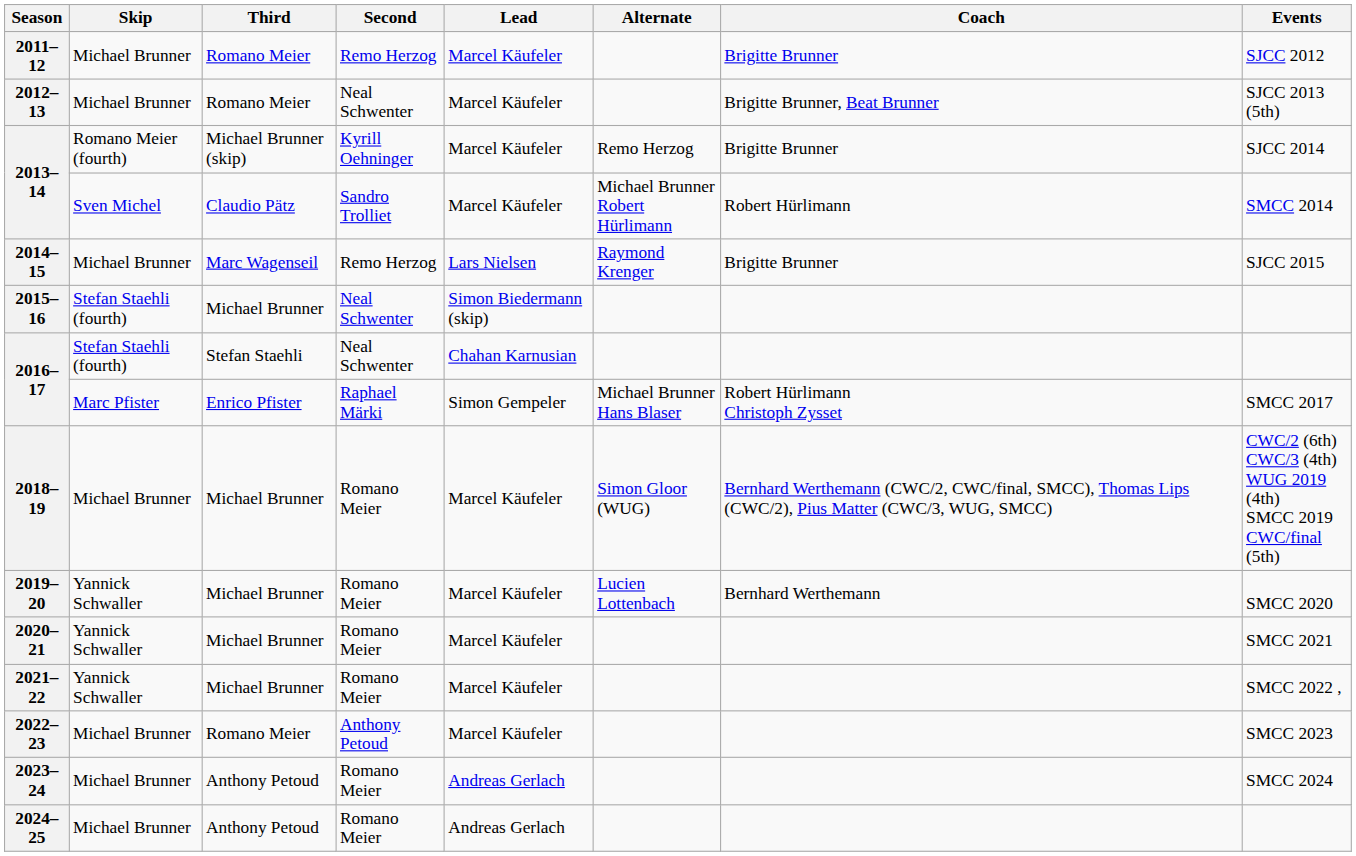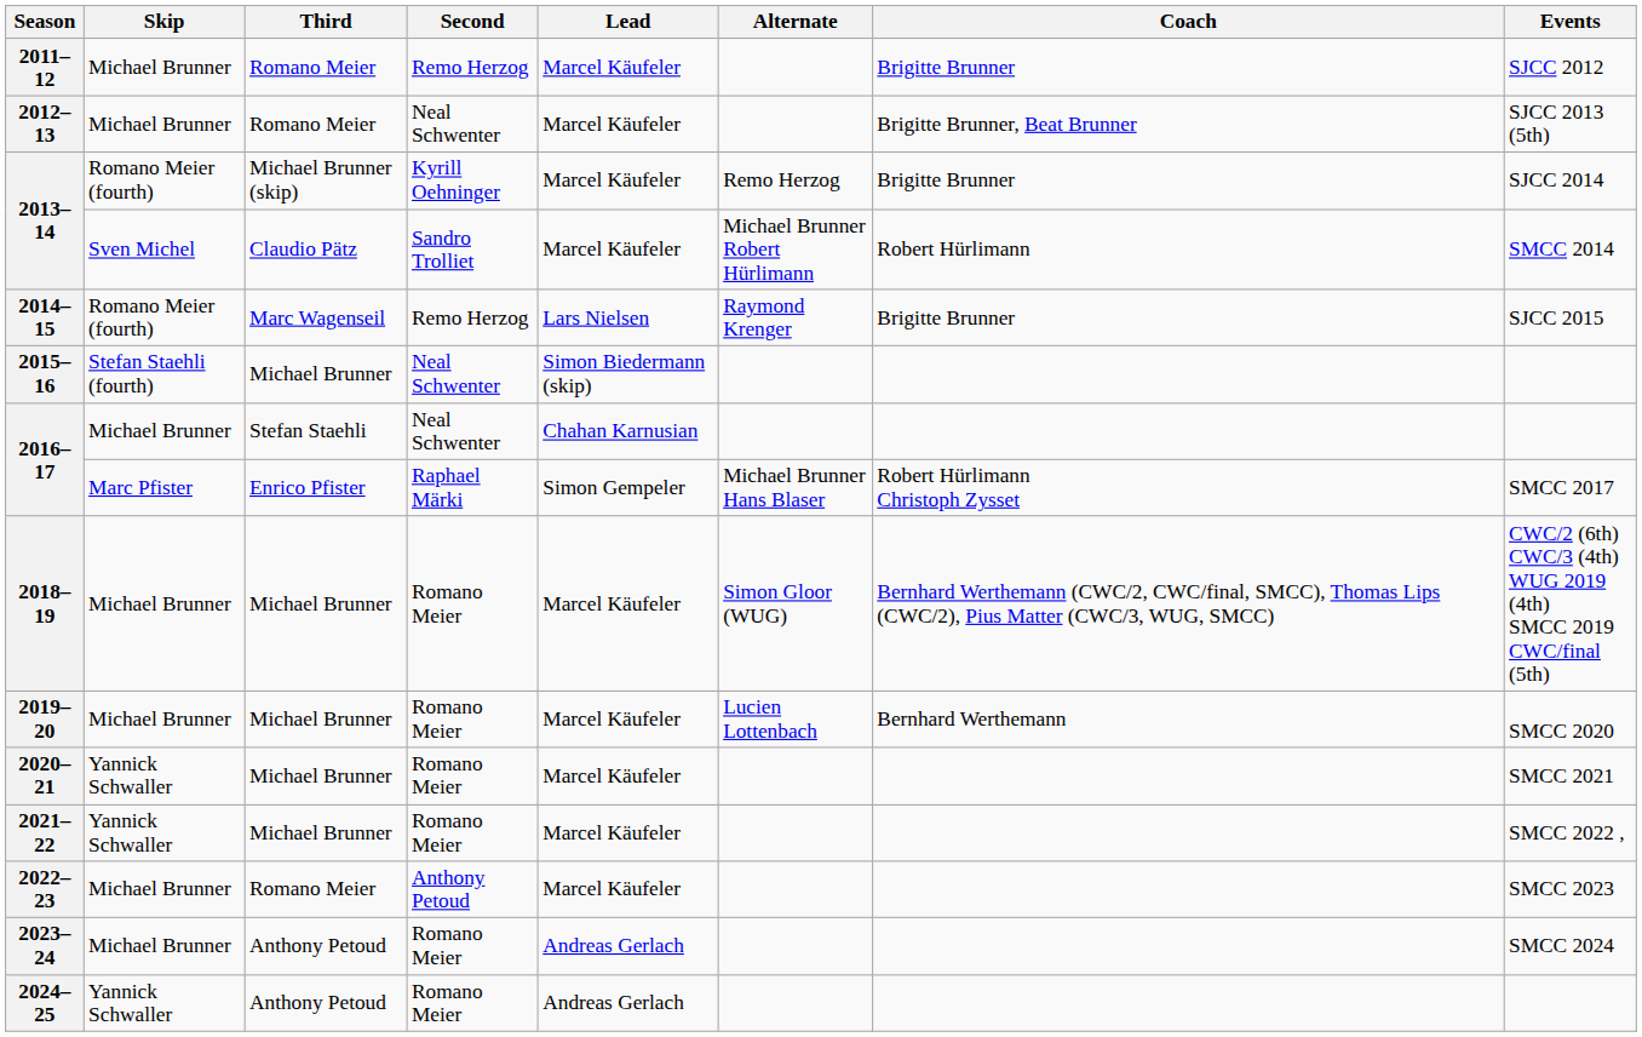 <table class="wikitable">
 <tr>
 <th scope="col">Season</th>
 <th scope="col">Skip</th>
 <th scope="col">Third</th>
 <th scope="col">Second</th>
 <th scope="col">Lead</th>
 <th scope="col">Alternate</th>
 <th scope="col">Coach</th>
 <th scope="col">Events</th>
 </tr>
 <tr>
 <th scope="row">2011–12</th>
 <td>Michael Brunner</td>
 <td><a href='#'>Romano Meier</a></td>
 <td><a href='#'>Remo Herzog</a></td>
 <td><a href='#'>Marcel Käufeler</a></td>
 <td></td>
 <td><a href='#'>Brigitte Brunner</a></td>
 <td><a href='#'>SJCC</a> 2012 </td>
 </tr>
 <tr>
 <th scope="row">2012–13</th>
 <td>Michael Brunner</td>
 <td>Romano Meier</td>
 <td>Neal Schwenter</td>
 <td>Marcel Käufeler</td>
 <td></td>
 <td>Brigitte Brunner, <a href='#'>Beat Brunner</a></td>
 <td>SJCC 2013 (5th)</td>
 </tr>
 <tr>
 <th scope="row" rowspan=2>2013–14</th>
 <td>Romano Meier (fourth)</td>
 <td>Michael Brunner (skip)</td>
 <td><a href='#'>Kyrill Oehninger</a></td>
 <td>Marcel Käufeler</td>
 <td>Remo Herzog</td>
 <td>Brigitte Brunner</td>
 <td>SJCC 2014 </td>
 </tr>
 <tr>
 <td><a href='#'>Sven Michel</a></td>
 <td><a href='#'>Claudio Pätz</a></td>
 <td><a href='#'>Sandro Trolliet</a></td>
 <td>Marcel Käufeler</td>
 <td>Michael Brunner<br><a href='#'>Robert Hürlimann</a></td>
 <td>Robert Hürlimann</td>
 <td><a href='#'>SMCC</a> 2014 </td>
 </tr>
 <tr>
 <th scope="row">2014–15</th>
-<td>Michael Brunner</td>
+<td>Romano Meier (fourth)</td>
 <td><a href='#'>Marc Wagenseil</a></td>
 <td>Remo Herzog</td>
 <td><a href='#'>Lars Nielsen</a></td>
 <td><a href='#'>Raymond Krenger</a></td>
 <td>Brigitte Brunner</td>
 <td>SJCC 2015 </td>
 </tr>
 <tr>
 <th scope="row">2015–16</th>
 <td><a href='#'>Stefan Staehli</a> (fourth)</td>
 <td>Michael Brunner</td>
 <td><a href='#'>Neal Schwenter</a></td>
 <td><a href='#'>Simon Biedermann</a> (skip)</td>
 <td></td>
 <td></td>
 <td></td>
 </tr>
 <tr>
 <th scope="row" rowspan=2>2016–17</th>
-<td><a href='#'>Stefan Staehli</a> (fourth)</td>
+<td>Michael Brunner</td>
 <td>Stefan Staehli</td>
 <td>Neal Schwenter</td>
 <td><a href='#'>Chahan Karnusian</a></td>
 <td></td>
 <td></td>
 <td></td>
 </tr>
 <tr>
 <td><a href='#'>Marc Pfister</a></td>
 <td><a href='#'>Enrico Pfister</a></td>
 <td><a href='#'>Raphael Märki</a></td>
 <td>Simon Gempeler</td>
 <td>Michael Brunner<br><a href='#'>Hans Blaser</a></td>
 <td>Robert Hürlimann<br><a href='#'>Christoph Zysset</a></td>
 <td>SMCC 2017 </td>
 </tr>
 <tr>
 <th scope="row">2018–19</th>
 <td>Michael Brunner</td>
 <td>Michael Brunner</td>
 <td>Romano Meier</td>
 <td>Marcel Käufeler</td>
 <td><a href='#'>Simon Gloor</a> (WUG)</td>
 <td><a href='#'>Bernhard Werthemann</a> (CWC/2, CWC/final, SMCC), <a href='#'>Thomas Lips</a> (CWC/2), <a href='#'>Pius Matter</a> (CWC/3, WUG, SMCC)</td>
 <td><a href='#'>CWC/2</a> (6th)<br><a href='#'>CWC/3</a> (4th)<br><a href='#'>WUG 2019</a> (4th)<br>SMCC 2019 <br><a href='#'>CWC/final</a> (5th)</td>
 </tr>
 <tr>
 <th scope="row">2019–20</th>
-<td>Yannick Schwaller</td>
+<td>Michael Brunner</td>
 <td>Michael Brunner</td>
 <td>Romano Meier</td>
 <td>Marcel Käufeler</td>
 <td><a href='#'>Lucien Lottenbach</a></td>
 <td>Bernhard Werthemann</td>
 <td>  <br> SMCC 2020 </td>
 </tr>
 <tr>
 <th scope="row">2020–21</th>
 <td>Yannick Schwaller</td>
 <td>Michael Brunner</td>
 <td>Romano Meier</td>
 <td>Marcel Käufeler</td>
 <td></td>
 <td></td>
 <td>SMCC 2021 </td>
 </tr>
 <tr>
 <th scope="row">2021–22</th>
 <td>Yannick Schwaller</td>
 <td>Michael Brunner</td>
 <td>Romano Meier</td>
 <td>Marcel Käufeler</td>
 <td></td>
 <td></td>
 <td>SMCC 2022 , </td>
 </tr>
 <tr>
 <th scope="row">2022–23</th>
 <td>Michael Brunner</td>
 <td>Romano Meier</td>
 <td><a href='#'>Anthony Petoud</a></td>
 <td>Marcel Käufeler</td>
 <td></td>
 <td></td>
 <td>SMCC 2023 </td>
 </tr>
 <tr>
 <th scope="row">2023–24</th>
 <td>Michael Brunner</td>
 <td>Anthony Petoud</td>
 <td>Romano Meier</td>
 <td><a href='#'>Andreas Gerlach</a></td>
 <td></td>
 <td></td>
 <td>SMCC 2024 </td>
 </tr>
 <tr>
 <th scope="row">2024–25</th>
-<td>Michael Brunner</td>
+<td>Yannick Schwaller</td>
 <td>Anthony Petoud</td>
 <td>Romano Meier</td>
 <td>Andreas Gerlach</td>
 <td></td>
 <td></td>
 <td></td>
 </tr>
 </table>
